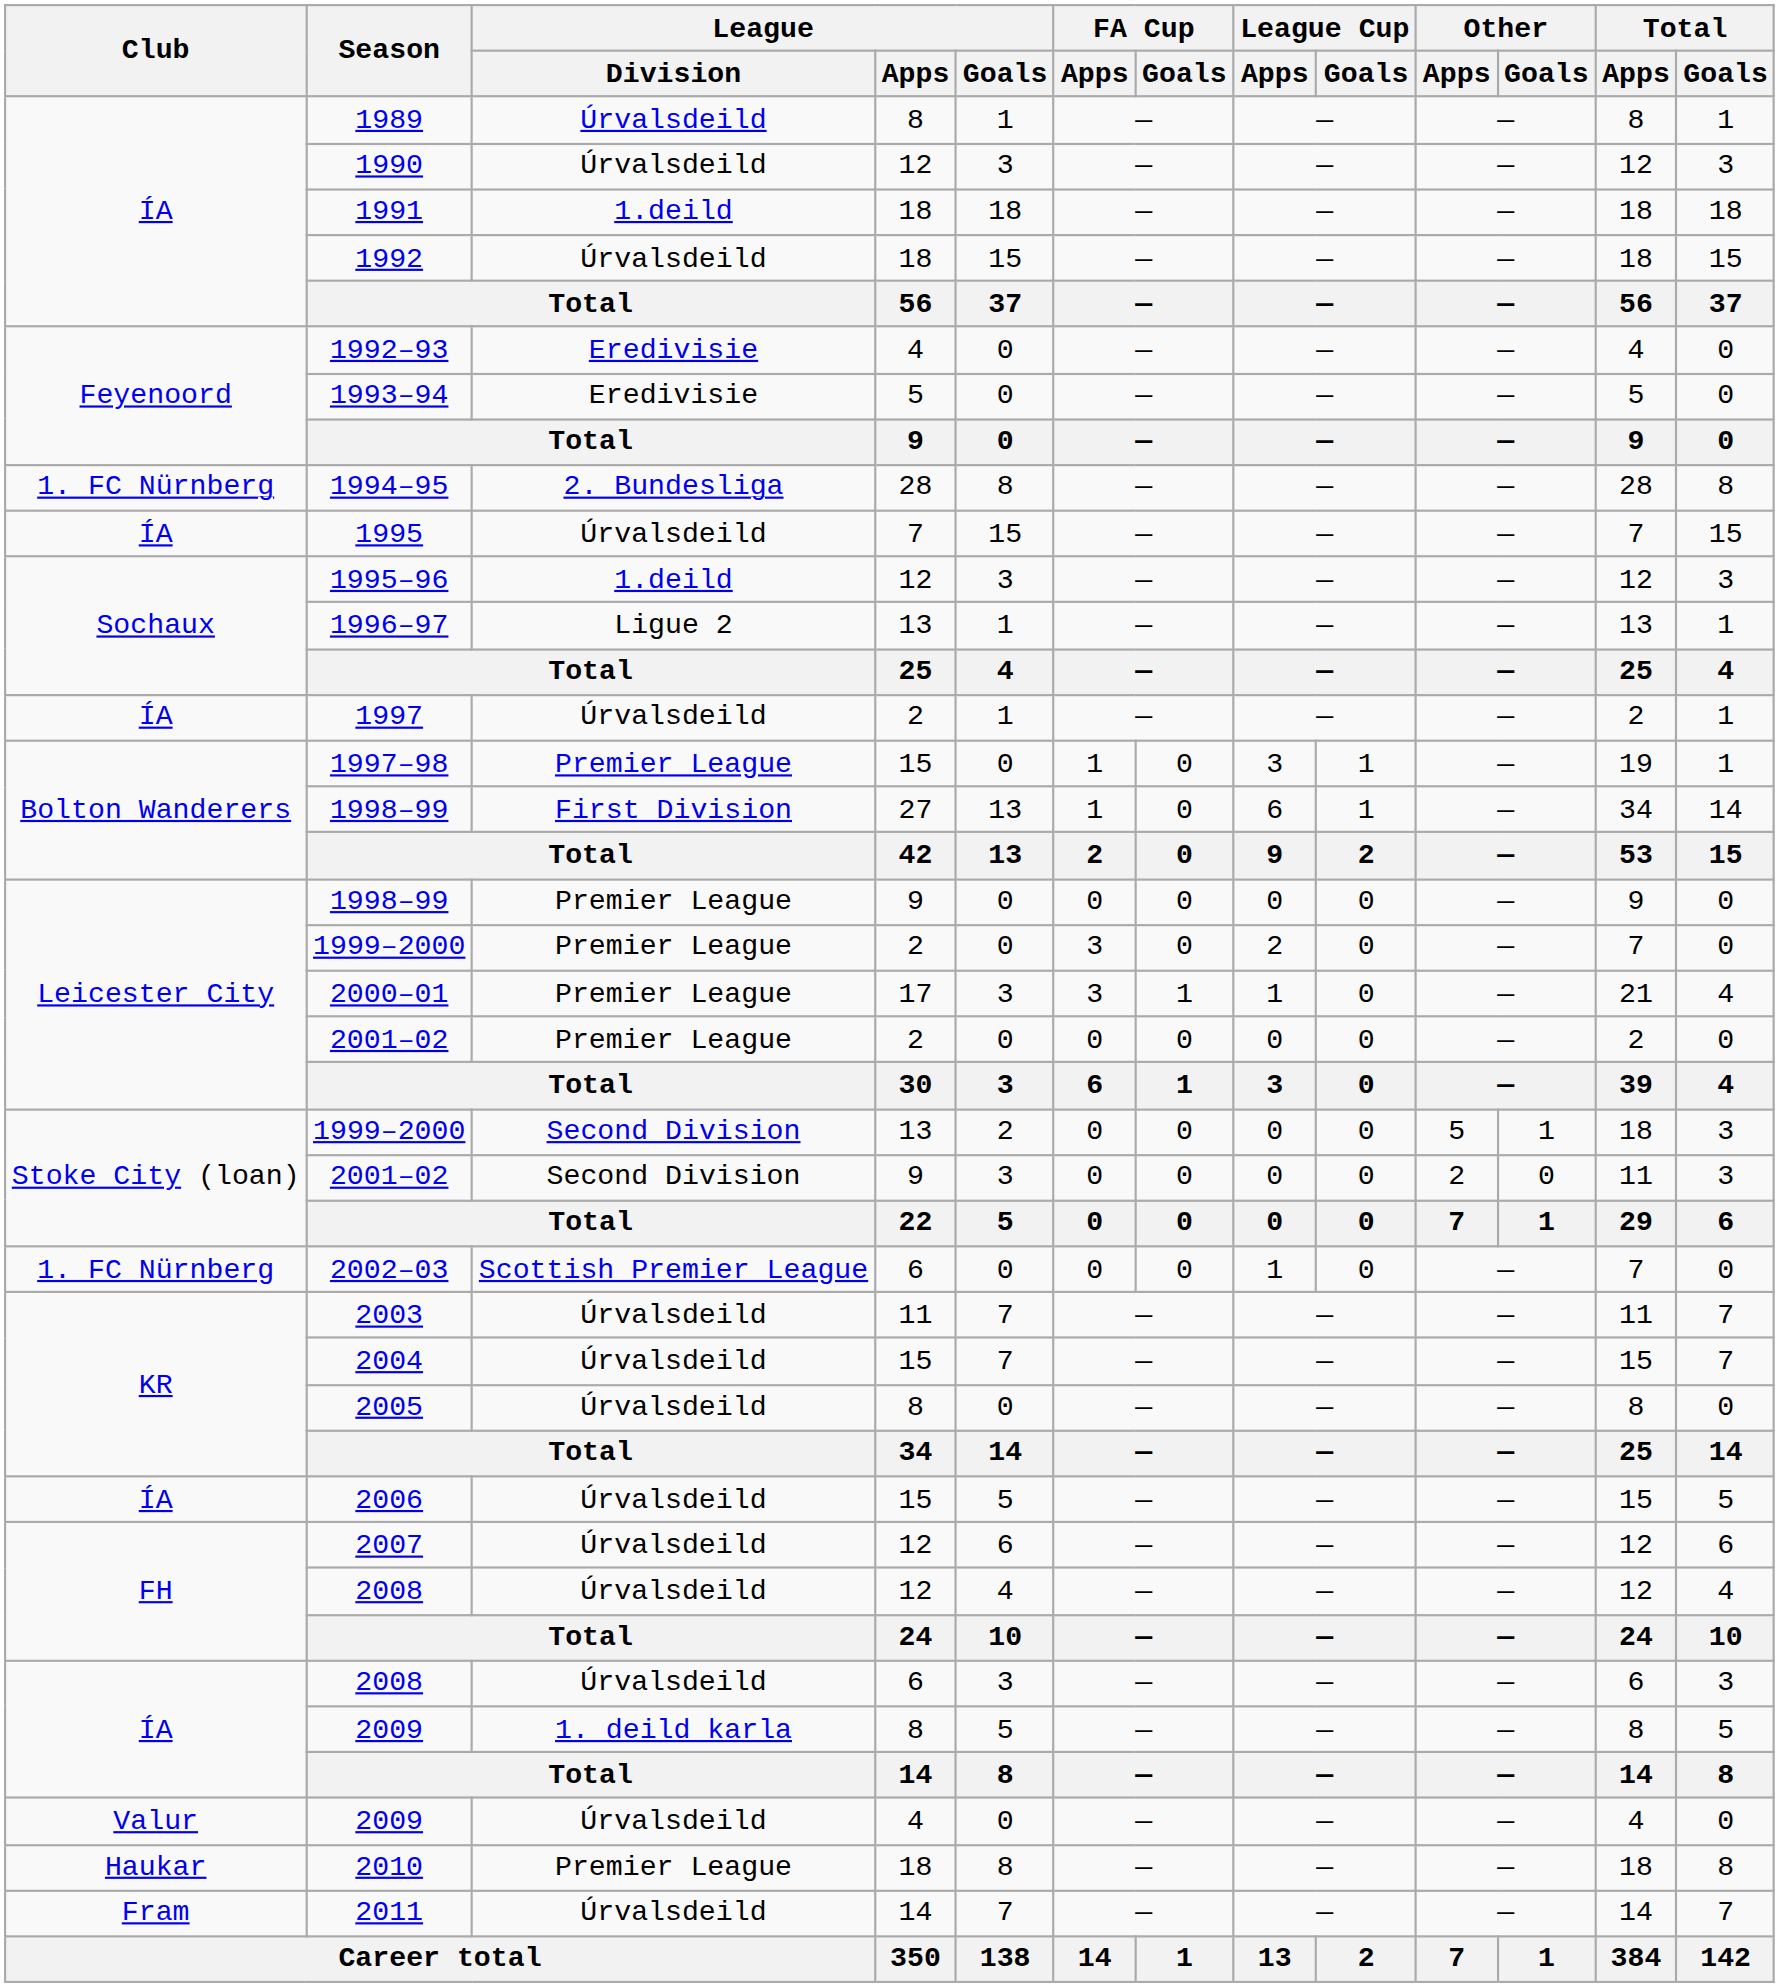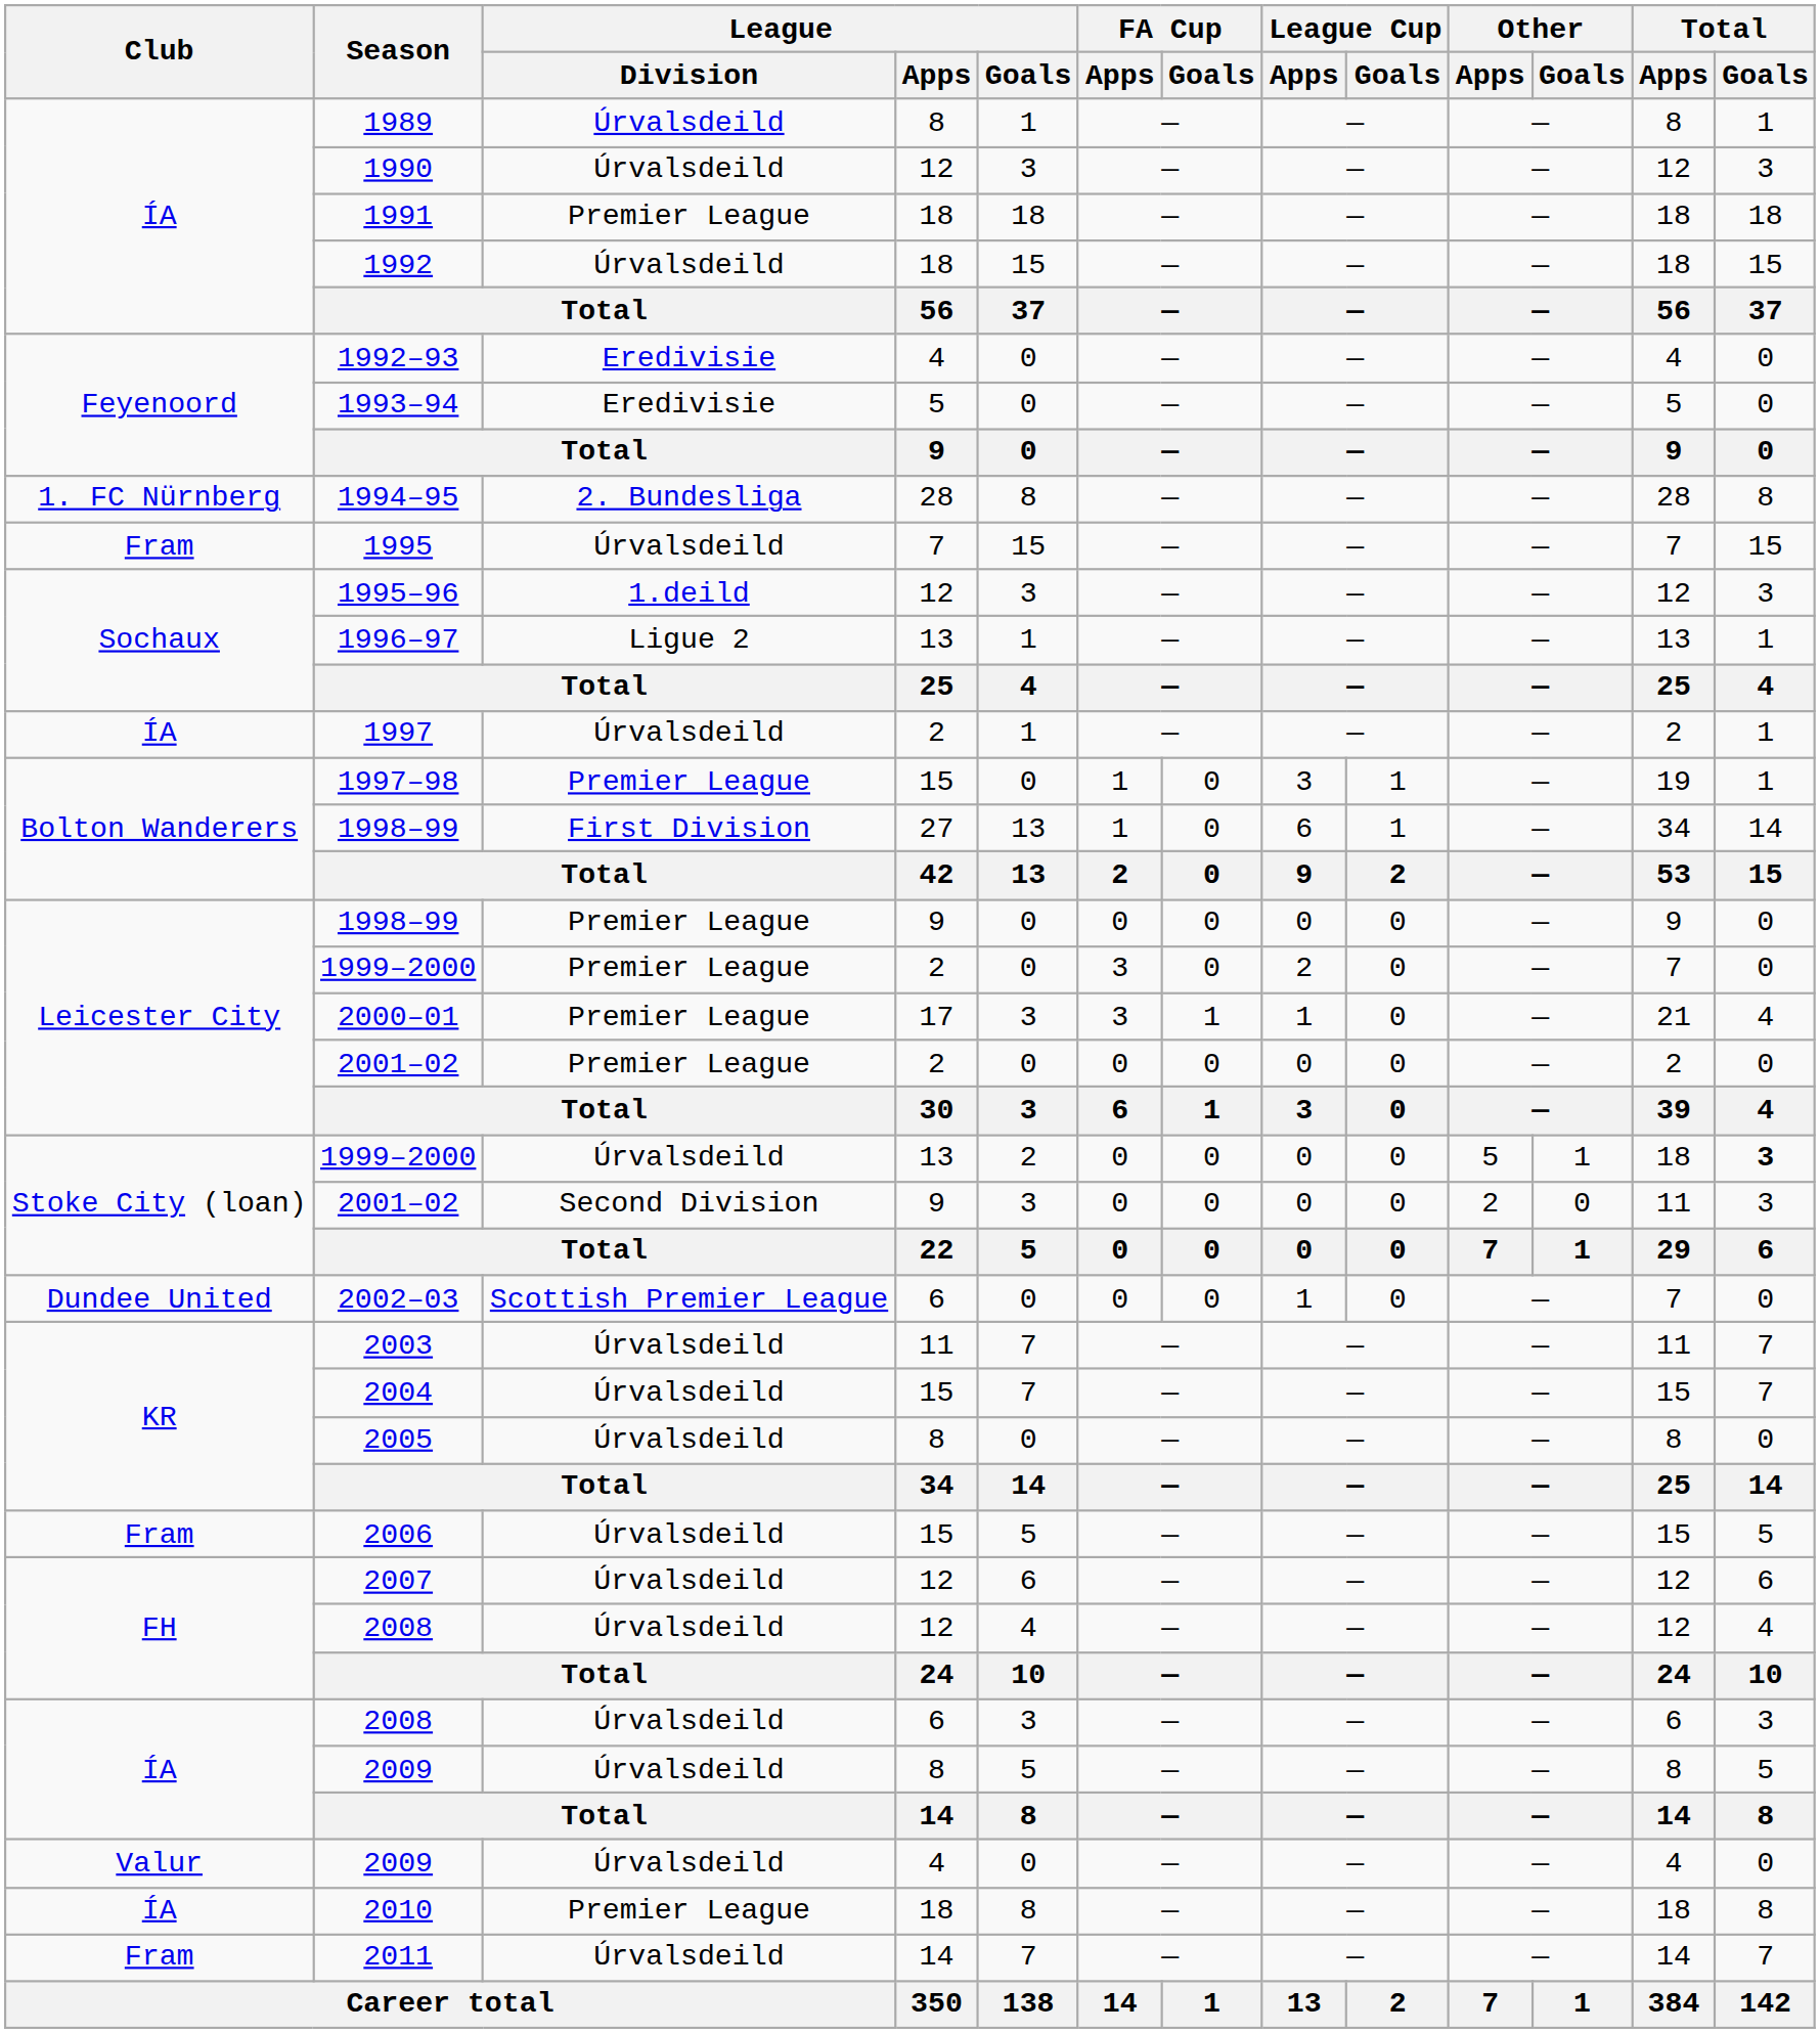 <table class="wikitable" style="text-align: center">
 <tr>
 <th rowspan="2">Club</th>
 <th rowspan="2">Season</th>
 <th colspan="3">League</th>
 <th colspan="2">FA Cup</th>
 <th colspan="2">League Cup</th>
 <th colspan="2">Other</th>
 <th colspan="2">Total</th>
 </tr>
 <tr>
 <th>Division</th>
 <th>Apps</th>
 <th>Goals</th>
 <th>Apps</th>
 <th>Goals</th>
 <th>Apps</th>
 <th>Goals</th>
 <th>Apps</th>
 <th>Goals</th>
 <th>Apps</th>
 <th>Goals</th>
 </tr>
 <tr>
 <td rowspan="5"><a href='#'>ÍA</a></td>
 <td><a href='#'>1989</a></td>
 <td><a href='#'>Úrvalsdeild</a></td>
 <td>8</td>
 <td>1</td>
 <td colspan="2">—</td>
 <td colspan="2">—</td>
 <td colspan="2">—</td>
 <td>8</td>
 <td>1</td>
 </tr>
 <tr>
 <td><a href='#'>1990</a></td>
 <td>Úrvalsdeild</td>
 <td>12</td>
 <td>3</td>
 <td colspan="2">—</td>
 <td colspan="2">—</td>
 <td colspan="2">—</td>
 <td>12</td>
 <td>3</td>
 </tr>
 <tr>
 <td><a href='#'>1991</a></td>
-<td><a href='#'>1.deild</a></td>
+<td>Premier League</td>
 <td>18</td>
 <td>18</td>
 <td colspan="2">—</td>
 <td colspan="2">—</td>
 <td colspan="2">—</td>
 <td>18</td>
 <td>18</td>
 </tr>
 <tr>
 <td><a href='#'>1992</a></td>
 <td>Úrvalsdeild</td>
 <td>18</td>
 <td>15</td>
 <td colspan="2">—</td>
 <td colspan="2">—</td>
 <td colspan="2">—</td>
 <td>18</td>
 <td>15</td>
 </tr>
 <tr>
 <th colspan="2">Total</th>
 <th>56</th>
 <th>37</th>
 <th colspan="2">—</th>
 <th colspan="2">—</th>
 <th colspan="2">—</th>
 <th>56</th>
 <th>37</th>
 </tr>
 <tr>
 <td rowspan="3"><a href='#'>Feyenoord</a></td>
 <td><a href='#'>1992–93</a></td>
 <td><a href='#'>Eredivisie</a></td>
 <td>4</td>
 <td>0</td>
 <td colspan="2">—</td>
 <td colspan="2">—</td>
 <td colspan="2">—</td>
 <td>4</td>
 <td>0</td>
 </tr>
 <tr>
 <td><a href='#'>1993–94</a></td>
 <td>Eredivisie</td>
 <td>5</td>
 <td>0</td>
 <td colspan="2">—</td>
 <td colspan="2">—</td>
 <td colspan="2">—</td>
 <td>5</td>
 <td>0</td>
 </tr>
 <tr>
 <th colspan="2">Total</th>
 <th>9</th>
 <th>0</th>
 <th colspan="2">—</th>
 <th colspan="2">—</th>
 <th colspan="2">—</th>
 <th>9</th>
 <th>0</th>
 </tr>
 <tr>
 <td><a href='#'>1. FC Nürnberg</a></td>
 <td><a href='#'>1994–95</a></td>
 <td><a href='#'>2. Bundesliga</a></td>
 <td>28</td>
 <td>8</td>
 <td colspan="2">—</td>
 <td colspan="2">—</td>
 <td colspan="2">—</td>
 <td>28</td>
 <td>8</td>
 </tr>
 <tr>
-<td><a href='#'>ÍA</a></td>
+<td><a href='#'>Fram</a></td>
 <td><a href='#'>1995</a></td>
 <td>Úrvalsdeild</td>
 <td>7</td>
 <td>15</td>
 <td colspan="2">—</td>
 <td colspan="2">—</td>
 <td colspan="2">—</td>
 <td>7</td>
 <td>15</td>
 </tr>
 <tr>
 <td rowspan="3"><a href='#'>Sochaux</a></td>
 <td><a href='#'>1995–96</a></td>
 <td><a href='#'>1.deild</a></td>
 <td>12</td>
 <td>3</td>
 <td colspan="2">—</td>
 <td colspan="2">—</td>
 <td colspan="2">—</td>
 <td>12</td>
 <td>3</td>
 </tr>
 <tr>
 <td><a href='#'>1996–97</a></td>
 <td>Ligue 2</td>
 <td>13</td>
 <td>1</td>
 <td colspan="2">—</td>
 <td colspan="2">—</td>
 <td colspan="2">—</td>
 <td>13</td>
 <td>1</td>
 </tr>
 <tr>
 <th colspan="2">Total</th>
 <th>25</th>
 <th>4</th>
 <th colspan="2">—</th>
 <th colspan="2">—</th>
 <th colspan="2">—</th>
 <th>25</th>
 <th>4</th>
 </tr>
 <tr>
 <td><a href='#'>ÍA</a></td>
 <td><a href='#'>1997</a></td>
 <td>Úrvalsdeild</td>
 <td>2</td>
 <td>1</td>
 <td colspan="2">—</td>
 <td colspan="2">—</td>
 <td colspan="2">—</td>
 <td>2</td>
 <td>1</td>
 </tr>
 <tr>
 <td rowspan="3"><a href='#'>Bolton Wanderers</a></td>
 <td><a href='#'>1997–98</a></td>
 <td><a href='#'>Premier League</a></td>
 <td>15</td>
 <td>0</td>
 <td>1</td>
 <td>0</td>
 <td>3</td>
 <td>1</td>
 <td colspan="2">—</td>
 <td>19</td>
 <td>1</td>
 </tr>
 <tr>
 <td><a href='#'>1998–99</a></td>
 <td><a href='#'>First Division</a></td>
 <td>27</td>
 <td>13</td>
 <td>1</td>
 <td>0</td>
 <td>6</td>
 <td>1</td>
 <td colspan="2">—</td>
 <td>34</td>
 <td>14</td>
 </tr>
 <tr>
 <th colspan="2">Total</th>
 <th>42</th>
 <th>13</th>
 <th>2</th>
 <th>0</th>
 <th>9</th>
 <th>2</th>
 <th colspan="2">—</th>
 <th>53</th>
 <th>15</th>
 </tr>
 <tr>
 <td rowspan="5"><a href='#'>Leicester City</a></td>
 <td><a href='#'>1998–99</a></td>
 <td>Premier League</td>
 <td>9</td>
 <td>0</td>
 <td>0</td>
 <td>0</td>
 <td>0</td>
 <td>0</td>
 <td colspan="2">—</td>
 <td>9</td>
 <td>0</td>
 </tr>
 <tr>
 <td><a href='#'>1999–2000</a></td>
 <td>Premier League</td>
 <td>2</td>
 <td>0</td>
 <td>3</td>
 <td>0</td>
 <td>2</td>
 <td>0</td>
 <td colspan="2">—</td>
 <td>7</td>
 <td>0</td>
 </tr>
 <tr>
 <td><a href='#'>2000–01</a></td>
 <td>Premier League</td>
 <td>17</td>
 <td>3</td>
 <td>3</td>
 <td>1</td>
 <td>1</td>
 <td>0</td>
 <td colspan="2">—</td>
 <td>21</td>
 <td>4</td>
 </tr>
 <tr>
 <td><a href='#'>2001–02</a></td>
 <td>Premier League</td>
 <td>2</td>
 <td>0</td>
 <td>0</td>
 <td>0</td>
 <td>0</td>
 <td>0</td>
 <td colspan="2">—</td>
 <td>2</td>
 <td>0</td>
 </tr>
 <tr>
 <th colspan="2">Total</th>
 <th>30</th>
 <th>3</th>
 <th>6</th>
 <th>1</th>
 <th>3</th>
 <th>0</th>
 <th colspan="2">—</th>
 <th>39</th>
 <th>4</th>
 </tr>
 <tr>
 <td rowspan="3"><a href='#'>Stoke City</a> (loan)</td>
 <td><a href='#'>1999–2000</a></td>
-<td><a href='#'>Second Division</a></td>
+<td>Úrvalsdeild</td>
 <td>13</td>
 <td>2</td>
 <td>0</td>
 <td>0</td>
 <td>0</td>
 <td>0</td>
 <td>5</td>
 <td>1</td>
 <td>18</td>
-<td>3</td>
+<td><strong>3</strong></td>
 </tr>
 <tr>
 <td><a href='#'>2001–02</a></td>
 <td>Second Division</td>
 <td>9</td>
 <td>3</td>
 <td>0</td>
 <td>0</td>
 <td>0</td>
 <td>0</td>
 <td>2</td>
 <td>0</td>
 <td>11</td>
 <td>3</td>
 </tr>
 <tr>
 <th colspan="2">Total</th>
 <th>22</th>
 <th>5</th>
 <th>0</th>
 <th>0</th>
 <th>0</th>
 <th>0</th>
 <th>7</th>
 <th>1</th>
 <th>29</th>
 <th>6</th>
 </tr>
 <tr>
-<td><a href='#'>1. FC Nürnberg</a></td>
+<td><a href='#'>Dundee United</a></td>
 <td><a href='#'>2002–03</a></td>
 <td><a href='#'>Scottish Premier League</a></td>
 <td>6</td>
 <td>0</td>
 <td>0</td>
 <td>0</td>
 <td>1</td>
 <td>0</td>
 <td colspan="2">—</td>
 <td>7</td>
 <td>0</td>
 </tr>
 <tr>
 <td rowspan="4"><a href='#'>KR</a></td>
 <td><a href='#'>2003</a></td>
 <td>Úrvalsdeild</td>
 <td>11</td>
 <td>7</td>
 <td colspan="2">—</td>
 <td colspan="2">—</td>
 <td colspan="2">—</td>
 <td>11</td>
 <td>7</td>
 </tr>
 <tr>
 <td><a href='#'>2004</a></td>
 <td>Úrvalsdeild</td>
 <td>15</td>
 <td>7</td>
 <td colspan="2">—</td>
 <td colspan="2">—</td>
 <td colspan="2">—</td>
 <td>15</td>
 <td>7</td>
 </tr>
 <tr>
 <td><a href='#'>2005</a></td>
 <td>Úrvalsdeild</td>
 <td>8</td>
 <td>0</td>
 <td colspan="2">—</td>
 <td colspan="2">—</td>
 <td colspan="2">—</td>
 <td>8</td>
 <td>0</td>
 </tr>
 <tr>
 <th colspan="2">Total</th>
 <th>34</th>
 <th>14</th>
 <th colspan="2">—</th>
 <th colspan="2">—</th>
 <th colspan="2">—</th>
 <th>25</th>
 <th>14</th>
 </tr>
 <tr>
-<td><a href='#'>ÍA</a></td>
+<td><a href='#'>Fram</a></td>
 <td><a href='#'>2006</a></td>
 <td>Úrvalsdeild</td>
 <td>15</td>
 <td>5</td>
 <td colspan="2">—</td>
 <td colspan="2">—</td>
 <td colspan="2">—</td>
 <td>15</td>
 <td>5</td>
 </tr>
 <tr>
 <td rowspan="3"><a href='#'>FH</a></td>
 <td><a href='#'>2007</a></td>
 <td>Úrvalsdeild</td>
 <td>12</td>
 <td>6</td>
 <td colspan="2">—</td>
 <td colspan="2">—</td>
 <td colspan="2">—</td>
 <td>12</td>
 <td>6</td>
 </tr>
 <tr>
 <td><a href='#'>2008</a></td>
 <td>Úrvalsdeild</td>
 <td>12</td>
 <td>4</td>
 <td colspan="2">—</td>
 <td colspan="2">—</td>
 <td colspan="2">—</td>
 <td>12</td>
 <td>4</td>
 </tr>
 <tr>
 <th colspan="2">Total</th>
 <th>24</th>
 <th>10</th>
 <th colspan="2">—</th>
 <th colspan="2">—</th>
 <th colspan="2">—</th>
 <th>24</th>
 <th>10</th>
 </tr>
 <tr>
 <td rowspan="3"><a href='#'>ÍA</a></td>
 <td><a href='#'>2008</a></td>
 <td>Úrvalsdeild</td>
 <td>6</td>
 <td>3</td>
 <td colspan="2">—</td>
 <td colspan="2">—</td>
 <td colspan="2">—</td>
 <td>6</td>
 <td>3</td>
 </tr>
 <tr>
 <td><a href='#'>2009</a></td>
-<td><a href='#'>1. deild karla</a></td>
+<td>Úrvalsdeild</td>
 <td>8</td>
 <td>5</td>
 <td colspan="2">—</td>
 <td colspan="2">—</td>
 <td colspan="2">—</td>
 <td>8</td>
 <td>5</td>
 </tr>
 <tr>
 <th colspan="2">Total</th>
 <th>14</th>
 <th>8</th>
 <th colspan="2">—</th>
 <th colspan="2">—</th>
 <th colspan="2">—</th>
 <th>14</th>
 <th>8</th>
 </tr>
 <tr>
 <td><a href='#'>Valur</a></td>
 <td><a href='#'>2009</a></td>
 <td>Úrvalsdeild</td>
 <td>4</td>
 <td>0</td>
 <td colspan="2">—</td>
 <td colspan="2">—</td>
 <td colspan="2">—</td>
 <td>4</td>
 <td>0</td>
 </tr>
 <tr>
-<td><a href='#'>Haukar</a></td>
+<td><a href='#'>ÍA</a></td>
 <td><a href='#'>2010</a></td>
 <td>Premier League</td>
 <td>18</td>
 <td>8</td>
 <td colspan="2">—</td>
 <td colspan="2">—</td>
 <td colspan="2">—</td>
 <td>18</td>
 <td>8</td>
 </tr>
 <tr>
 <td><a href='#'>Fram</a></td>
 <td><a href='#'>2011</a></td>
 <td>Úrvalsdeild</td>
 <td>14</td>
 <td>7</td>
 <td colspan="2">—</td>
 <td colspan="2">—</td>
 <td colspan="2">—</td>
 <td>14</td>
 <td>7</td>
 </tr>
 <tr>
 <th colspan="3">Career total</th>
 <th>350</th>
 <th>138</th>
 <th>14</th>
 <th>1</th>
 <th>13</th>
 <th>2</th>
 <th>7</th>
 <th>1</th>
 <th>384</th>
 <th>142</th>
 </tr>
 </table>
